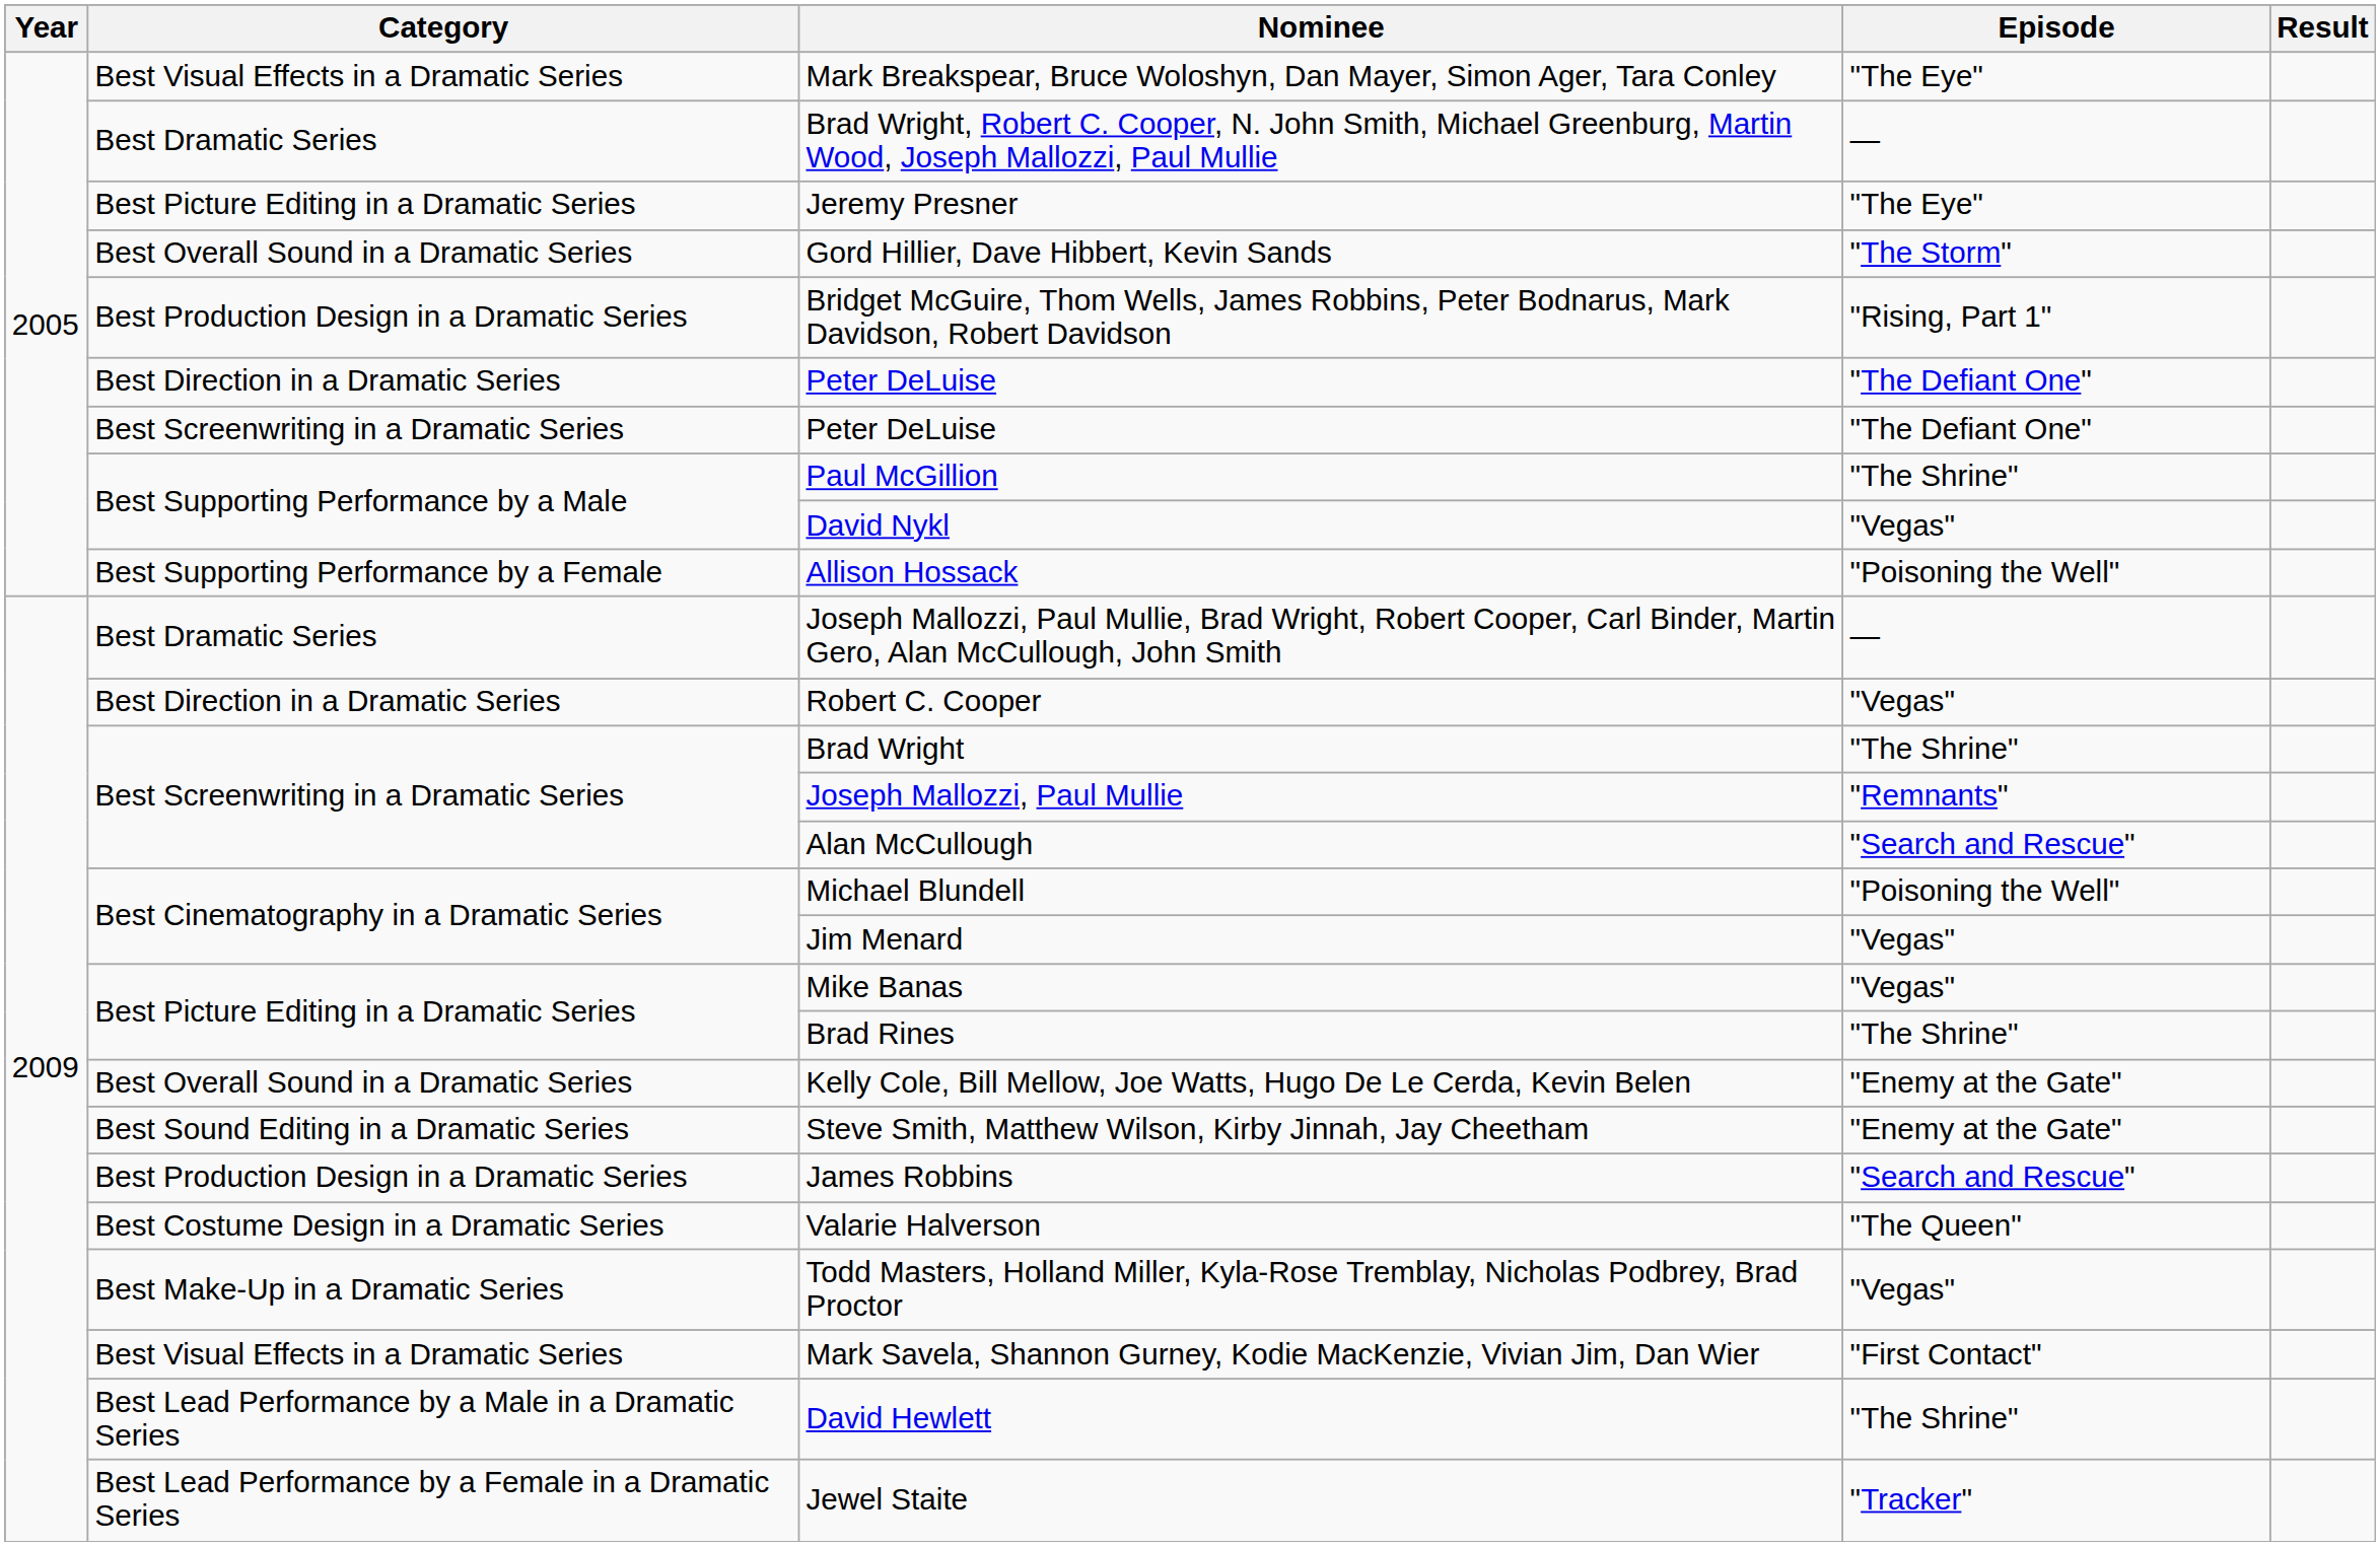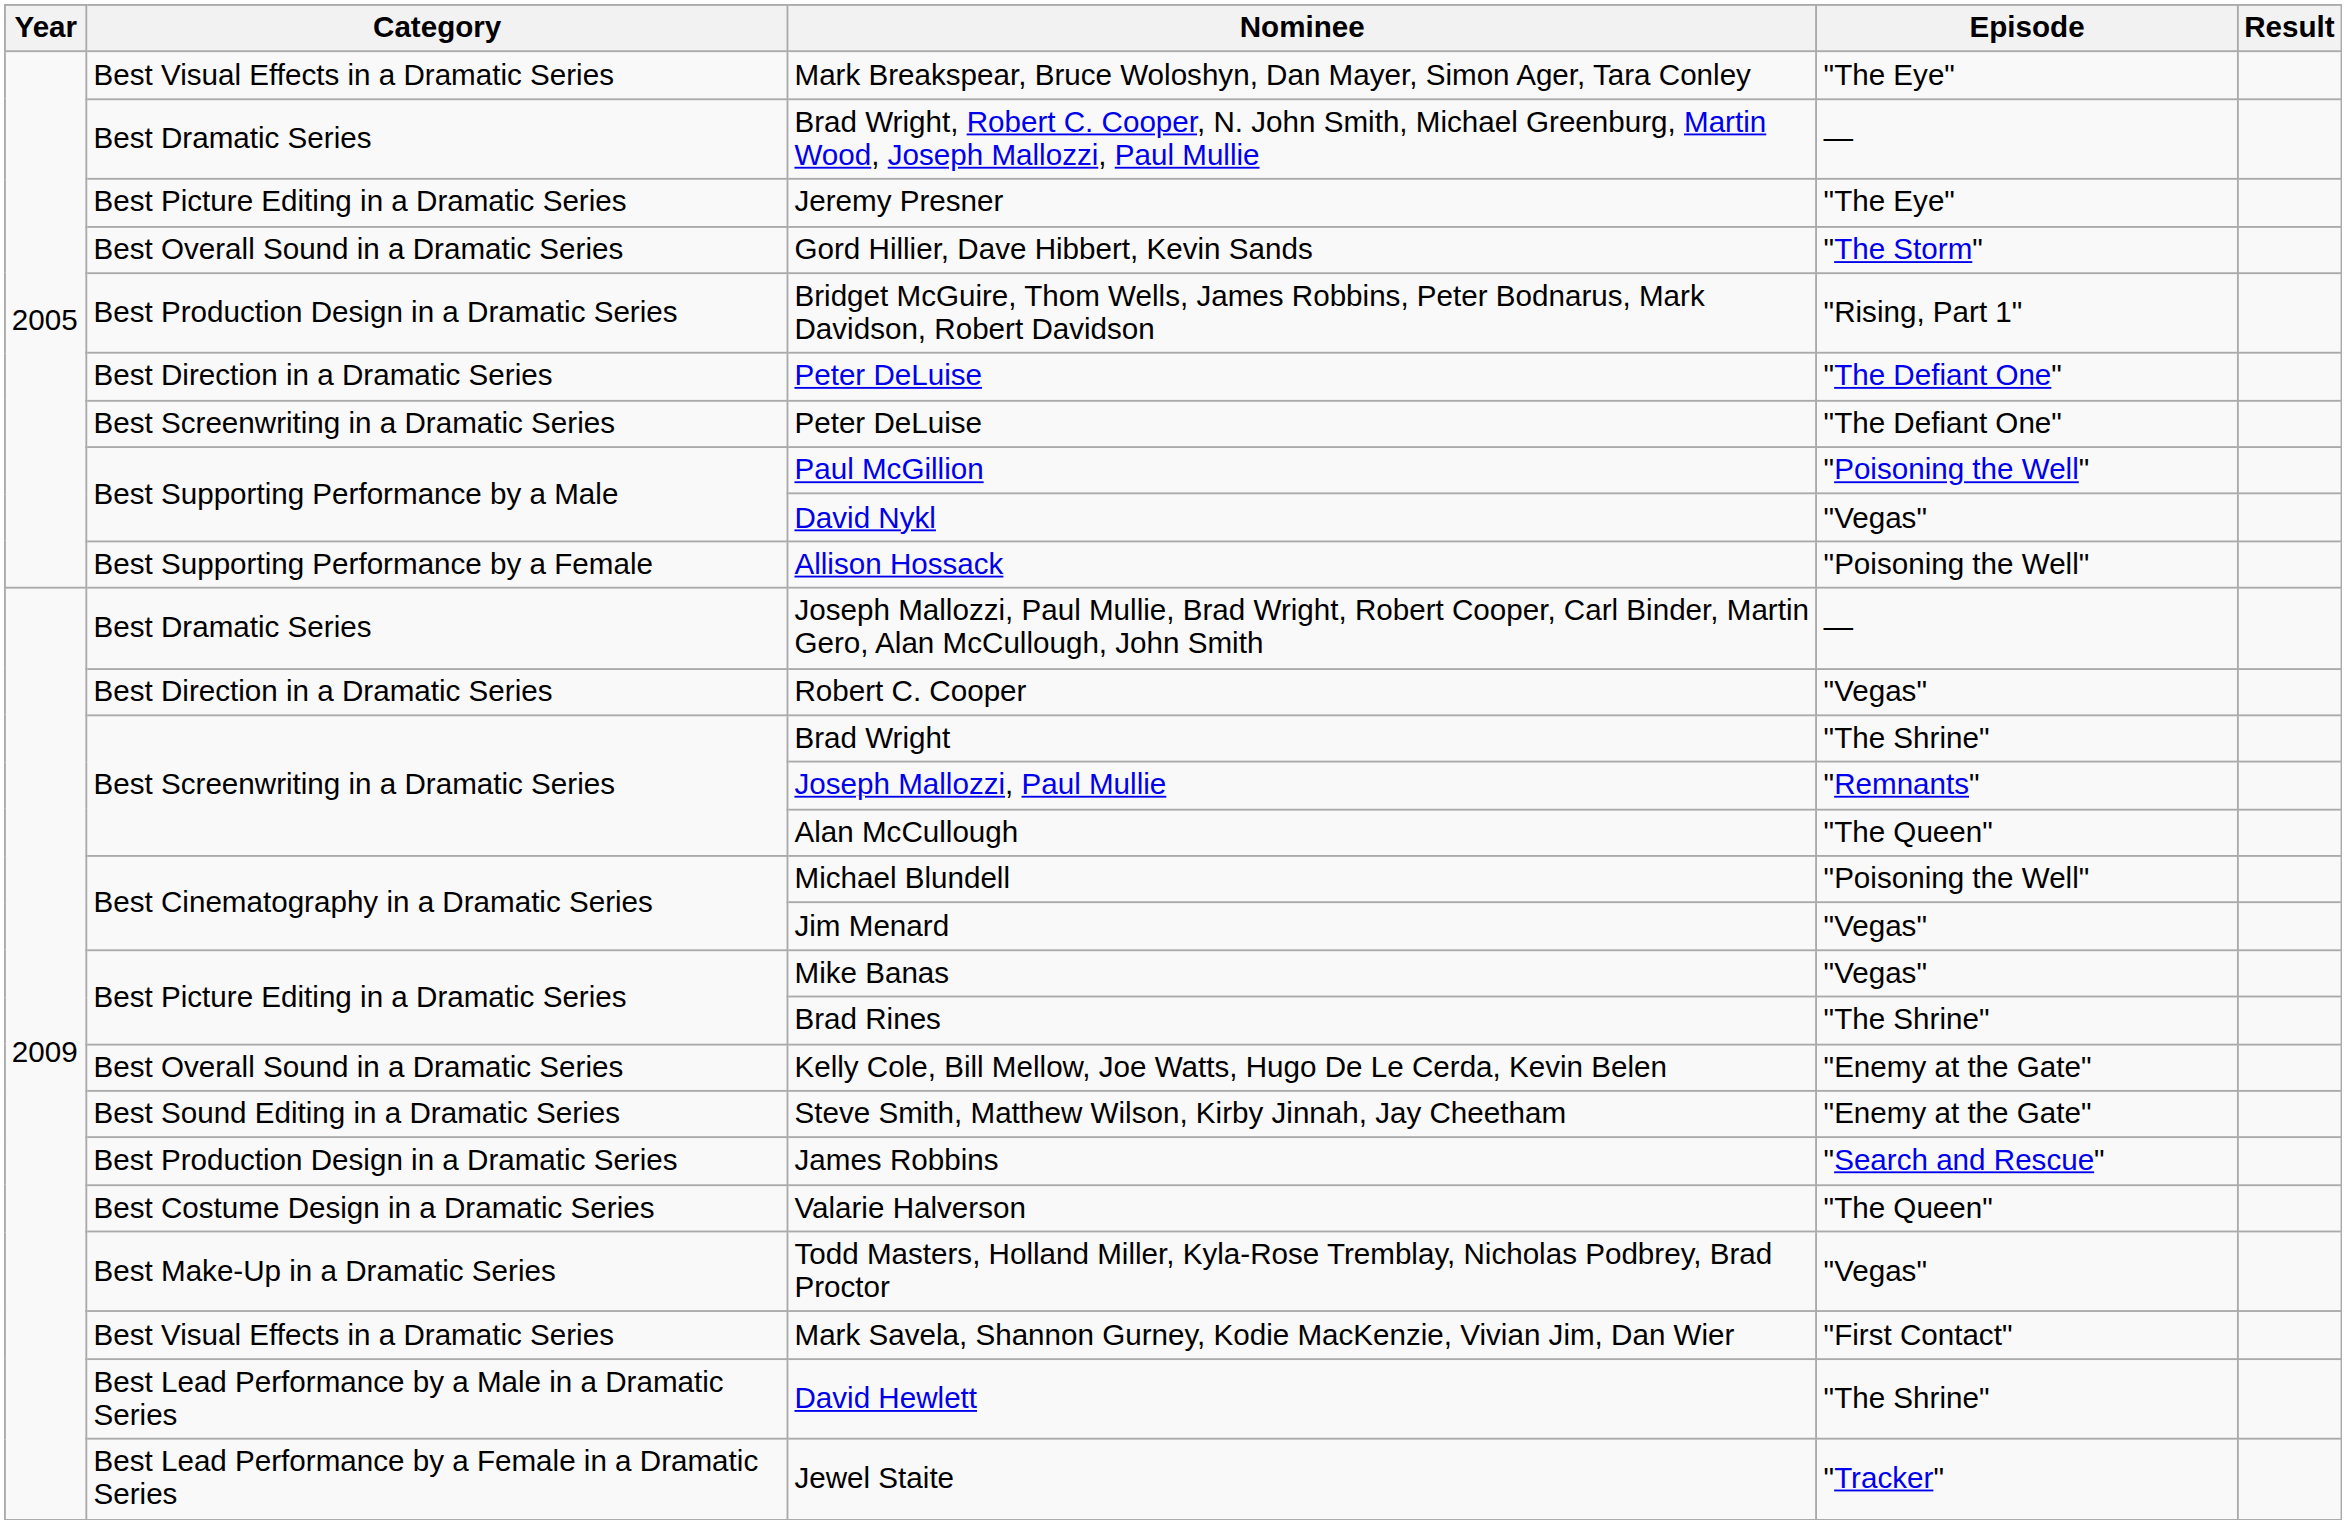 <table class="wikitable" | width="100%">
 <tr>
 <th width="3.5%">Year</th>
 <th width="30%">Category</th>
 <th>Nominee</th>
 <th width="18%">Episode</th>
 <th width="3.5%">Result</th>
 </tr>
 <tr>
 <td rowspan=10>2005</td>
 <td>Best Visual Effects in a Dramatic Series</td>
 <td>Mark Breakspear, Bruce Woloshyn, Dan Mayer, Simon Ager, Tara Conley</td>
 <td>"The Eye"</td>
 <td></td>
 </tr>
 <tr>
 <td>Best Dramatic Series</td>
 <td>Brad Wright, <a href='#'>Robert C. Cooper</a>, N. John Smith, Michael Greenburg, <a href='#'>Martin Wood</a>, <a href='#'>Joseph Mallozzi</a>, <a href='#'>Paul Mullie</a></td>
 <td>—</td>
 <td></td>
 </tr>
 <tr>
 <td>Best Picture Editing in a Dramatic Series</td>
 <td>Jeremy Presner</td>
 <td>"The Eye"</td>
 <td></td>
 </tr>
 <tr>
 <td>Best Overall Sound in a Dramatic Series</td>
 <td>Gord Hillier, Dave Hibbert, Kevin Sands</td>
 <td>"<a href='#'>The Storm</a>"</td>
 <td></td>
 </tr>
 <tr>
 <td>Best Production Design in a Dramatic Series</td>
 <td>Bridget McGuire, Thom Wells, James Robbins, Peter Bodnarus, Mark Davidson, Robert Davidson</td>
 <td>"Rising, Part 1"</td>
 <td></td>
 </tr>
 <tr>
 <td>Best Direction in a Dramatic Series</td>
 <td><a href='#'>Peter DeLuise</a></td>
 <td>"<a href='#'>The Defiant One</a>"</td>
 <td></td>
 </tr>
 <tr>
 <td>Best Screenwriting in a Dramatic Series</td>
 <td>Peter DeLuise</td>
 <td>"The Defiant One"</td>
 <td></td>
 </tr>
 <tr>
 <td rowspan=2>Best Supporting Performance by a Male</td>
 <td><a href='#'>Paul McGillion</a></td>
-<td>"The Shrine"</td>
+<td>"<a href='#'>Poisoning the Well</a>"</td>
 <td></td>
 </tr>
 <tr>
 <td><a href='#'>David Nykl</a></td>
 <td>"Vegas"</td>
 <td></td>
 </tr>
 <tr>
 <td>Best Supporting Performance by a Female</td>
 <td><a href='#'>Allison Hossack</a></td>
 <td>"Poisoning the Well"</td>
 <td></td>
 </tr>
 <tr>
 <td rowspan=17>2009</td>
 <td>Best Dramatic Series</td>
 <td>Joseph Mallozzi, Paul Mullie, Brad Wright, Robert Cooper, Carl Binder, Martin Gero, Alan McCullough, John Smith</td>
 <td>—</td>
 <td></td>
 </tr>
 <tr>
 <td>Best Direction in a Dramatic Series</td>
 <td>Robert C. Cooper</td>
 <td>"Vegas"</td>
 <td></td>
 </tr>
 <tr>
 <td rowspan=3>Best Screenwriting in a Dramatic Series</td>
 <td>Brad Wright</td>
 <td>"The Shrine"</td>
 <td></td>
 </tr>
 <tr>
 <td><a href='#'>Joseph Mallozzi</a>, <a href='#'>Paul Mullie</a></td>
 <td>"<a href='#'>Remnants</a>"</td>
 <td></td>
 </tr>
 <tr>
 <td>Alan McCullough</td>
-<td>"<a href='#'>Search and Rescue</a>"</td>
+<td>"The Queen"</td>
 <td></td>
 </tr>
 <tr>
 <td rowspan=2>Best Cinematography in a Dramatic Series</td>
 <td>Michael Blundell</td>
 <td>"Poisoning the Well"</td>
 <td></td>
 </tr>
 <tr>
 <td>Jim Menard</td>
 <td>"Vegas"</td>
 <td></td>
 </tr>
 <tr>
 <td rowspan=2>Best Picture Editing in a Dramatic Series</td>
 <td>Mike Banas</td>
 <td>"Vegas"</td>
 <td></td>
 </tr>
 <tr>
 <td>Brad Rines</td>
 <td>"The Shrine"</td>
 <td></td>
 </tr>
 <tr>
 <td>Best Overall Sound in a Dramatic Series</td>
 <td>Kelly Cole, Bill Mellow, Joe Watts, Hugo De Le Cerda, Kevin Belen</td>
 <td>"Enemy at the Gate"</td>
 <td></td>
 </tr>
 <tr>
 <td>Best Sound Editing in a Dramatic Series</td>
 <td>Steve Smith, Matthew Wilson, Kirby Jinnah, Jay Cheetham</td>
 <td>"Enemy at the Gate"</td>
 <td></td>
 </tr>
 <tr>
 <td>Best Production Design in a Dramatic Series</td>
 <td>James Robbins</td>
 <td>"<a href='#'>Search and Rescue</a>"</td>
 <td></td>
 </tr>
 <tr>
 <td>Best Costume Design in a Dramatic Series</td>
 <td>Valarie Halverson</td>
 <td>"The Queen"</td>
 <td></td>
 </tr>
 <tr>
 <td>Best Make-Up in a Dramatic Series</td>
 <td>Todd Masters, Holland Miller, Kyla-Rose Tremblay, Nicholas Podbrey, Brad Proctor</td>
 <td>"Vegas"</td>
 <td></td>
 </tr>
 <tr>
 <td>Best Visual Effects in a Dramatic Series</td>
 <td>Mark Savela, Shannon Gurney, Kodie MacKenzie, Vivian Jim, Dan Wier</td>
 <td>"First Contact"</td>
 <td></td>
 </tr>
 <tr>
 <td>Best Lead Performance by a Male in a Dramatic Series</td>
 <td><a href='#'>David Hewlett</a></td>
 <td>"The Shrine"</td>
 <td></td>
 </tr>
 <tr>
 <td>Best Lead Performance by a Female in a Dramatic Series</td>
 <td>Jewel Staite</td>
 <td>"<a href='#'>Tracker</a>"</td>
 <td></td>
 </tr>
 <tr>
 </tr>
 </table>
